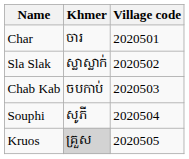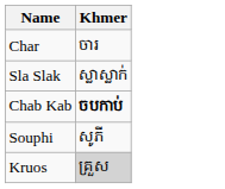 <table class="wikitable sortable">
 <tr>
 <th>Name</th>
 <th>Khmer</th>
-<th>Village code</th>
 </tr>
 <tr>
 <td>Char</td>
 <td>ចារ</td>
-<td>2020501</td>
 </tr>
 <tr>
 <td>Sla Slak</td>
 <td>ស្លាស្លាក់</td>
-<td>2020502</td>
 </tr>
 <tr>
 <td>Chab Kab</td>
-<td>ចបកាប់</td>
-<td>2020503</td>
+<td><strong>ចបកាប់</strong></td>
 </tr>
 <tr>
 <td>Souphi</td>
 <td>សូភី</td>
-<td>2020504</td>
 </tr>
 <tr>
 <td>Kruos</td>
 <td style="background: lightgrey;">គ្រួស</td>
-<td>2020505</td>
 </tr>
 </table>
